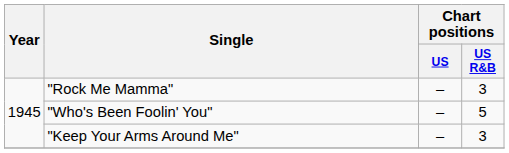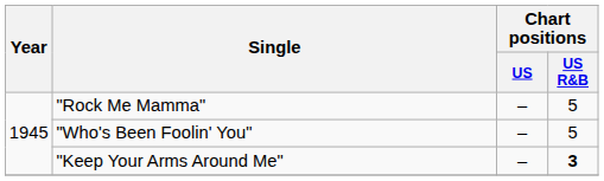 <table class="wikitable" style="text-align:center;">
 <tr>
 <th rowspan="2">Year</th>
 <th style="width:400px;" rowspan="2">Single</th>
 <th colspan="5">Chart positions</th>
 </tr>
 <tr style="font-size:smaller;">
 <th style="width:40px;"><a href='#'>US</a></th>
 <th style="width:40px;"><a href='#'>US<br>R&B</a></th>
 </tr>
 <tr>
 <td rowspan="3">1945</td>
 <td style="text-align:left;">"Rock Me Mamma"</td>
 <td>–</td>
-<td>3</td>
+<td>5</td>
 </tr>
 <tr>
 <td style="text-align:left;">"Who's Been Foolin' You"</td>
 <td>–</td>
 <td>5</td>
 </tr>
 <tr>
 <td style="text-align:left;">"Keep Your Arms Around Me"</td>
 <td>–</td>
-<td>3</td>
+<td><strong>3</strong></td>
 </tr>
 <tr>
 </tr>
 </table>
